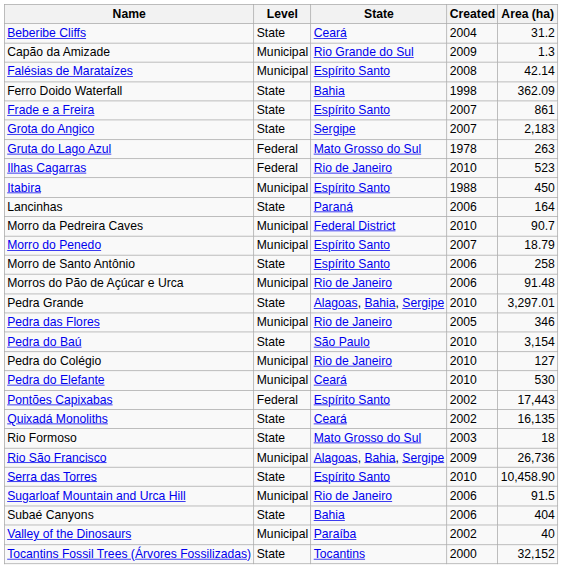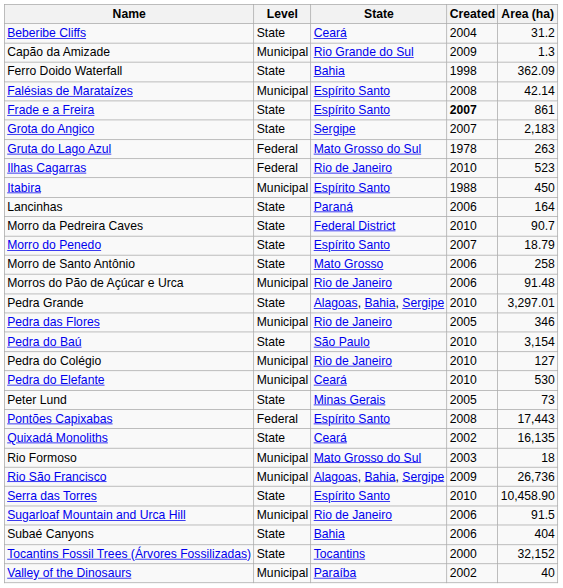 <table class="wikitable sortable">
 <tr>
 <th>Name</th>
 <th>Level</th>
 <th>State</th>
 <th>Created</th>
 <th>Area (ha)</th>
 </tr>
 <tr>
 <td><a href='#'>Beberibe Cliffs</a></td>
 <td>State</td>
 <td><a href='#'>Ceará</a></td>
 <td>2004</td>
 <td style="text-align:right;">31.2</td>
 </tr>
 <tr>
 <td>Capão da Amizade</td>
 <td>Municipal</td>
 <td><a href='#'>Rio Grande do Sul</a></td>
 <td>2009</td>
 <td style="text-align:right;">1.3</td>
 </tr>
 <tr>
+<td>Ferro Doido Waterfall</td>
+<td>State</td>
+<td><a href='#'>Bahia</a></td>
+<td>1998</td>
+<td style="text-align:right;">362.09</td>
+</tr>
+<tr>
 <td><a href='#'>Falésias de Marataízes</a></td>
 <td>Municipal</td>
 <td><a href='#'>Espírito Santo</a></td>
 <td>2008</td>
 <td style="text-align:right;">42.14</td>
 </tr>
 <tr>
-<td>Ferro Doido Waterfall</td>
-<td>State</td>
-<td><a href='#'>Bahia</a></td>
-<td>1998</td>
-<td style="text-align:right;">362.09</td>
-</tr>
-<tr>
 <td><a href='#'>Frade e a Freira</a></td>
 <td>State</td>
 <td><a href='#'>Espírito Santo</a></td>
-<td>2007</td>
+<td><strong>2007</strong></td>
 <td style="text-align:right;">861</td>
 </tr>
 <tr>
 <td><a href='#'>Grota do Angico</a></td>
 <td>State</td>
 <td><a href='#'>Sergipe</a></td>
 <td>2007</td>
 <td style="text-align:right;">2,183</td>
 </tr>
 <tr>
 <td><a href='#'>Gruta do Lago Azul</a></td>
 <td>Federal</td>
 <td><a href='#'>Mato Grosso do Sul</a></td>
 <td>1978</td>
 <td style="text-align:right;">263</td>
 </tr>
 <tr>
 <td><a href='#'>Ilhas Cagarras</a></td>
 <td>Federal</td>
 <td><a href='#'>Rio de Janeiro</a></td>
 <td>2010</td>
 <td style="text-align:right;">523</td>
 </tr>
 <tr>
 <td><a href='#'>Itabira</a></td>
 <td>Municipal</td>
 <td><a href='#'>Espírito Santo</a></td>
 <td>1988</td>
 <td style="text-align:right;">450</td>
 </tr>
 <tr>
 <td>Lancinhas</td>
 <td>State</td>
 <td><a href='#'>Paraná</a></td>
 <td>2006</td>
 <td style="text-align:right;">164</td>
 </tr>
 <tr>
 <td>Morro da Pedreira Caves</td>
-<td>Municipal</td>
+<td>State</td>
 <td><a href='#'>Federal District</a></td>
 <td>2010</td>
 <td style="text-align:right;">90.7</td>
 </tr>
 <tr>
 <td><a href='#'>Morro do Penedo</a></td>
-<td>Municipal</td>
+<td>State</td>
 <td><a href='#'>Espírito Santo</a></td>
 <td>2007</td>
 <td style="text-align:right;">18.79</td>
 </tr>
 <tr>
 <td>Morro de Santo Antônio</td>
 <td>State</td>
-<td><a href='#'>Espírito Santo</a></td>
+<td><a href='#'>Mato Grosso</a></td>
 <td>2006</td>
 <td style="text-align:right;">258</td>
 </tr>
 <tr>
 <td>Morros do Pão de Açúcar e Urca</td>
 <td>Municipal</td>
 <td><a href='#'>Rio de Janeiro</a></td>
 <td>2006</td>
 <td style="text-align:right;">91.48</td>
 </tr>
 <tr>
 <td>Pedra Grande</td>
 <td>State</td>
 <td><a href='#'>Alagoas</a>, <a href='#'>Bahia</a>, <a href='#'>Sergipe</a></td>
 <td>2010</td>
 <td style="text-align:right;">3,297.01</td>
 </tr>
 <tr>
 <td><a href='#'>Pedra das Flores</a></td>
 <td>Municipal</td>
 <td><a href='#'>Rio de Janeiro</a></td>
 <td>2005</td>
 <td style="text-align:right;">346</td>
 </tr>
 <tr>
 <td><a href='#'>Pedra do Baú</a></td>
 <td>State</td>
 <td><a href='#'>São Paulo</a></td>
 <td>2010</td>
 <td style="text-align:right;">3,154</td>
 </tr>
 <tr>
 <td>Pedra do Colégio</td>
 <td>Municipal</td>
 <td><a href='#'>Rio de Janeiro</a></td>
 <td>2010</td>
 <td style="text-align:right;">127</td>
 </tr>
 <tr>
 <td><a href='#'>Pedra do Elefante</a></td>
 <td>Municipal</td>
 <td><a href='#'>Ceará</a></td>
 <td>2010</td>
 <td style="text-align:right;">530</td>
 </tr>
 <tr>
+<td>Peter Lund</td>
+<td>State</td>
+<td><a href='#'>Minas Gerais</a></td>
+<td>2005</td>
+<td style="text-align:right;">73</td>
+</tr>
+<tr>
 <td><a href='#'>Pontões Capixabas</a></td>
 <td>Federal</td>
 <td><a href='#'>Espírito Santo</a></td>
-<td>2002</td>
+<td>2008</td>
 <td style="text-align:right;">17,443</td>
 </tr>
 <tr>
 <td><a href='#'>Quixadá Monoliths</a></td>
 <td>State</td>
 <td><a href='#'>Ceará</a></td>
 <td>2002</td>
 <td style="text-align:right;">16,135</td>
 </tr>
 <tr>
 <td>Rio Formoso</td>
-<td>State</td>
+<td>Municipal</td>
 <td><a href='#'>Mato Grosso do Sul</a></td>
 <td>2003</td>
 <td style="text-align:right;">18</td>
 </tr>
 <tr>
 <td><a href='#'>Rio São Francisco</a></td>
 <td>Municipal</td>
 <td><a href='#'>Alagoas</a>, <a href='#'>Bahia</a>, <a href='#'>Sergipe</a></td>
 <td>2009</td>
 <td style="text-align:right;">26,736</td>
 </tr>
 <tr>
 <td><a href='#'>Serra das Torres</a></td>
 <td>State</td>
 <td><a href='#'>Espírito Santo</a></td>
 <td>2010</td>
 <td style="text-align:right;">10,458.90</td>
 </tr>
 <tr>
 <td><a href='#'>Sugarloaf Mountain and Urca Hill</a></td>
 <td>Municipal</td>
 <td><a href='#'>Rio de Janeiro</a></td>
 <td>2006</td>
 <td style="text-align:right;">91.5</td>
 </tr>
 <tr>
 <td>Subaé Canyons</td>
 <td>State</td>
 <td><a href='#'>Bahia</a></td>
 <td>2006</td>
 <td style="text-align:right;">404</td>
 </tr>
 <tr>
+<td><a href='#'>Tocantins Fossil Trees (Árvores Fossilizadas)</a></td>
+<td>State</td>
+<td><a href='#'>Tocantins</a></td>
+<td>2000</td>
+<td style="text-align:right;">32,152</td>
+</tr>
+<tr>
 <td><a href='#'>Valley of the Dinosaurs</a></td>
 <td>Municipal</td>
 <td><a href='#'>Paraíba</a></td>
 <td>2002</td>
 <td style="text-align:right;">40</td>
 </tr>
-<tr>
-<td><a href='#'>Tocantins Fossil Trees (Árvores Fossilizadas)</a></td>
-<td>State</td>
-<td><a href='#'>Tocantins</a></td>
-<td>2000</td>
-<td style="text-align:right;">32,152</td>
-</tr>
 </table>
